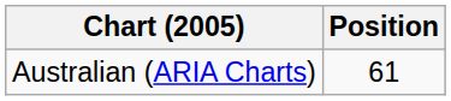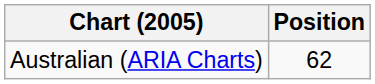 <table class="wikitable">
 <tr>
 <th>Chart (2005)</th>
 <th>Position</th>
 </tr>
 <tr>
 <td>Australian (<a href='#'>ARIA Charts</a>)</td>
-<td align="center">61</td>
+<td align="center">62</td>
 </tr>
 </table>
